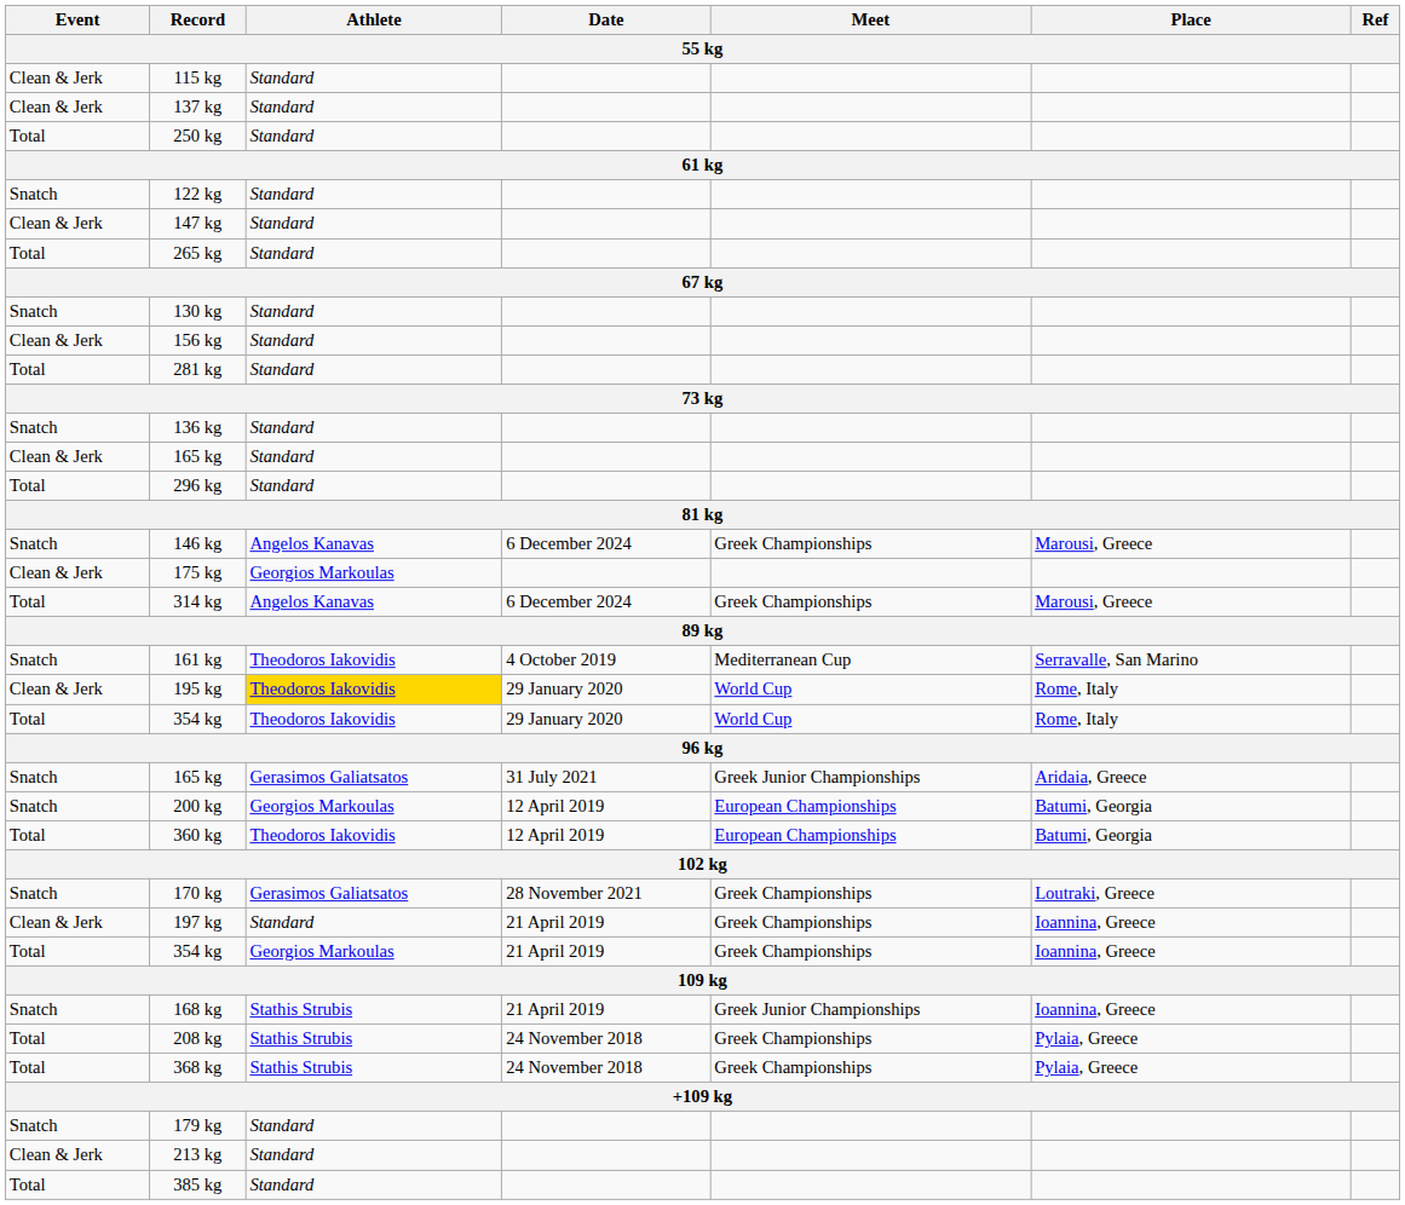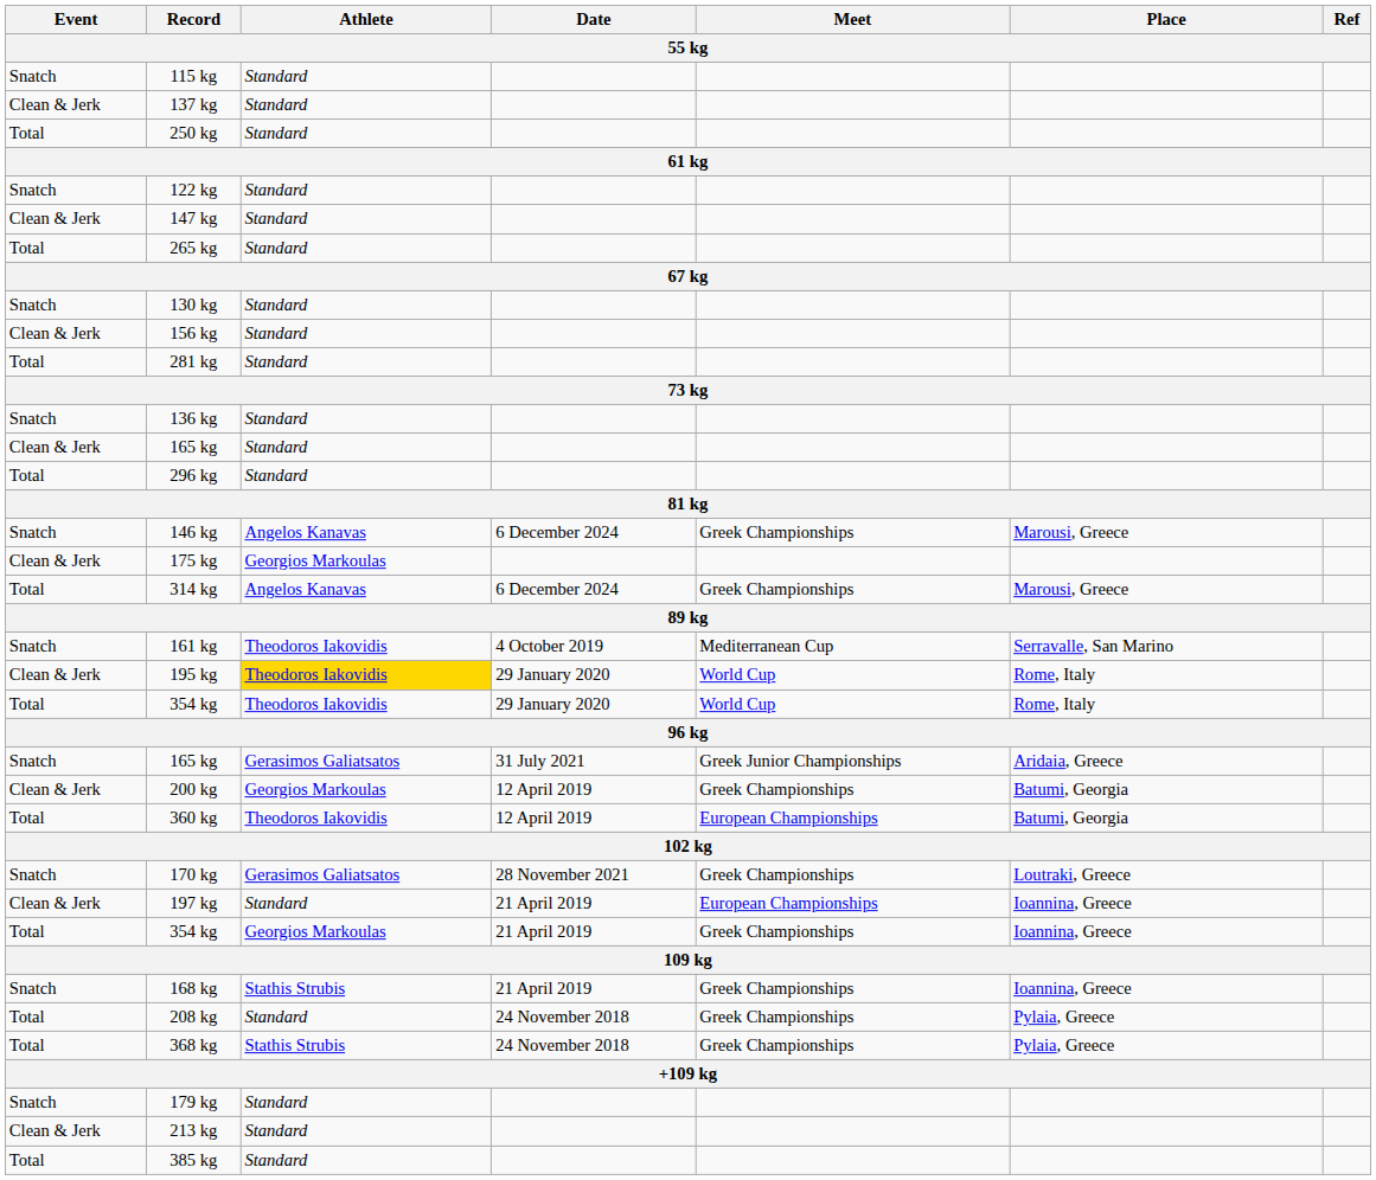 <table class="wikitable" style="font-size:95%; width: 95%;">
 <tr>
 <th width=9%>Event</th>
 <th width=6%>Record</th>
 <th width=16%>Athlete</th>
 <th width=13%>Date</th>
 <th width=20%>Meet</th>
 <th width=20%>Place</th>
 <th width=3%>Ref</th>
 </tr>
 <tr bgcolor="#DDDDDD">
 <th colspan="7">55 kg</th>
 </tr>
 <tr>
-<td>Clean & Jerk</td>
+<td>Snatch</td>
 <td align="center">115 kg</td>
 <td><em>Standard</em></td>
 <td></td>
 <td></td>
 <td></td>
 <td></td>
 </tr>
 <tr>
 <td>Clean & Jerk</td>
 <td align="center">137 kg</td>
 <td><em>Standard</em></td>
 <td></td>
 <td></td>
 <td></td>
 <td></td>
 </tr>
 <tr>
 <td>Total</td>
 <td align="center">250 kg</td>
 <td><em>Standard</em></td>
 <td></td>
 <td></td>
 <td></td>
 <td></td>
 </tr>
 <tr bgcolor="#DDDDDD">
 <th colspan="7">61 kg</th>
 </tr>
 <tr>
 <td>Snatch</td>
 <td align="center">122 kg</td>
 <td><em>Standard</em></td>
 <td></td>
 <td></td>
 <td></td>
 <td></td>
 </tr>
 <tr>
 <td>Clean & Jerk</td>
 <td align="center">147 kg</td>
 <td><em>Standard</em></td>
 <td></td>
 <td></td>
 <td></td>
 <td></td>
 </tr>
 <tr>
 <td>Total</td>
 <td align="center">265 kg</td>
 <td><em>Standard</em></td>
 <td></td>
 <td></td>
 <td></td>
 <td></td>
 </tr>
 <tr bgcolor="#DDDDDD">
 <th colspan="7">67 kg</th>
 </tr>
 <tr>
 <td>Snatch</td>
 <td align="center">130 kg</td>
 <td><em>Standard</em></td>
 <td></td>
 <td></td>
 <td></td>
 <td></td>
 </tr>
 <tr>
 <td>Clean & Jerk</td>
 <td align="center">156 kg</td>
 <td><em>Standard</em></td>
 <td></td>
 <td></td>
 <td></td>
 <td></td>
 </tr>
 <tr>
 <td>Total</td>
 <td align="center">281 kg</td>
 <td><em>Standard</em></td>
 <td></td>
 <td></td>
 <td></td>
 <td></td>
 </tr>
 <tr bgcolor="#DDDDDD">
 <th colspan="7">73 kg</th>
 </tr>
 <tr>
 <td>Snatch</td>
 <td align="center">136 kg</td>
 <td><em>Standard</em></td>
 <td></td>
 <td></td>
 <td></td>
 <td></td>
 </tr>
 <tr>
 <td>Clean & Jerk</td>
 <td align="center">165 kg</td>
 <td><em>Standard</em></td>
 <td></td>
 <td></td>
 <td></td>
 <td></td>
 </tr>
 <tr>
 <td>Total</td>
 <td align="center">296 kg</td>
 <td><em>Standard</em></td>
 <td></td>
 <td></td>
 <td></td>
 <td></td>
 </tr>
 <tr bgcolor="#DDDDDD">
 <th colspan="7">81 kg</th>
 </tr>
 <tr>
 <td>Snatch</td>
 <td align="center">146 kg</td>
 <td><a href='#'>Angelos Kanavas</a></td>
 <td>6 December 2024</td>
 <td>Greek Championships</td>
 <td><a href='#'>Marousi</a>, Greece</td>
 <td></td>
 </tr>
 <tr>
 <td>Clean & Jerk</td>
 <td align="center">175 kg</td>
 <td><a href='#'>Georgios Markoulas</a></td>
 <td></td>
 <td></td>
 <td></td>
 <td></td>
 </tr>
 <tr>
 <td>Total</td>
 <td align="center">314 kg</td>
 <td><a href='#'>Angelos Kanavas</a></td>
 <td>6 December 2024</td>
 <td>Greek Championships</td>
 <td><a href='#'>Marousi</a>, Greece</td>
 <td></td>
 </tr>
 <tr bgcolor="#DDDDDD">
 <th colspan="7">89 kg</th>
 </tr>
 <tr>
 <td>Snatch</td>
 <td align="center">161 kg</td>
 <td><a href='#'>Theodoros Iakovidis</a></td>
 <td>4 October 2019</td>
 <td>Mediterranean Cup</td>
 <td><a href='#'>Serravalle</a>, San Marino</td>
 <td></td>
 </tr>
 <tr>
 <td>Clean & Jerk</td>
 <td align="center">195 kg</td>
 <td style="background: gold;"><a href='#'>Theodoros Iakovidis</a></td>
 <td>29 January 2020</td>
 <td><a href='#'>World Cup</a></td>
 <td><a href='#'>Rome</a>, Italy</td>
 <td></td>
 </tr>
 <tr>
 <td>Total</td>
 <td align="center">354 kg</td>
 <td><a href='#'>Theodoros Iakovidis</a></td>
 <td>29 January 2020</td>
 <td><a href='#'>World Cup</a></td>
 <td><a href='#'>Rome</a>, Italy</td>
 <td></td>
 </tr>
 <tr bgcolor="#DDDDDD">
 <th colspan="7">96 kg</th>
 </tr>
 <tr>
 <td>Snatch</td>
 <td align="center">165 kg</td>
 <td><a href='#'>Gerasimos Galiatsatos</a></td>
 <td>31 July 2021</td>
 <td>Greek Junior Championships</td>
 <td><a href='#'>Aridaia</a>, Greece</td>
 <td></td>
 </tr>
 <tr>
-<td>Snatch</td>
+<td>Clean & Jerk</td>
 <td align="center">200 kg</td>
 <td><a href='#'>Georgios Markoulas</a></td>
 <td>12 April 2019</td>
-<td><a href='#'>European Championships</a></td>
+<td>Greek Championships</td>
 <td><a href='#'>Batumi</a>, Georgia</td>
 <td></td>
 </tr>
 <tr>
 <td>Total</td>
 <td align="center">360 kg</td>
 <td><a href='#'>Theodoros Iakovidis</a></td>
 <td>12 April 2019</td>
 <td><a href='#'>European Championships</a></td>
 <td><a href='#'>Batumi</a>, Georgia</td>
 <td></td>
 </tr>
 <tr bgcolor="#DDDDDD">
 <th colspan="7">102 kg</th>
 </tr>
 <tr>
 <td>Snatch</td>
 <td align="center">170 kg</td>
 <td><a href='#'>Gerasimos Galiatsatos</a></td>
 <td>28 November 2021</td>
 <td>Greek Championships</td>
 <td><a href='#'>Loutraki</a>, Greece</td>
 <td></td>
 </tr>
 <tr>
 <td>Clean & Jerk</td>
 <td align="center">197 kg</td>
 <td><em>Standard</em></td>
 <td>21 April 2019</td>
-<td>Greek Championships</td>
+<td><a href='#'>European Championships</a></td>
 <td><a href='#'>Ioannina</a>, Greece</td>
 <td></td>
 </tr>
 <tr>
 <td>Total</td>
 <td align="center">354 kg</td>
 <td><a href='#'>Georgios Markoulas</a></td>
 <td>21 April 2019</td>
 <td>Greek Championships</td>
 <td><a href='#'>Ioannina</a>, Greece</td>
 <td></td>
 </tr>
 <tr bgcolor="#DDDDDD">
 <th colspan="7">109 kg</th>
 </tr>
 <tr>
 <td>Snatch</td>
 <td align="center">168 kg</td>
 <td><a href='#'>Stathis Strubis</a></td>
 <td>21 April 2019</td>
-<td>Greek Junior Championships</td>
+<td>Greek Championships</td>
 <td><a href='#'>Ioannina</a>, Greece</td>
 <td></td>
 </tr>
 <tr>
 <td>Total</td>
 <td align="center">208 kg</td>
-<td><a href='#'>Stathis Strubis</a></td>
+<td><em>Standard</em></td>
 <td>24 November 2018</td>
 <td>Greek Championships</td>
 <td><a href='#'>Pylaia</a>, Greece</td>
 <td></td>
 </tr>
 <tr>
 <td>Total</td>
 <td align="center">368 kg</td>
 <td><a href='#'>Stathis Strubis</a></td>
 <td>24 November 2018</td>
 <td>Greek Championships</td>
 <td><a href='#'>Pylaia</a>, Greece</td>
 <td></td>
 </tr>
 <tr bgcolor="#DDDDDD">
 <th colspan="7">+109 kg</th>
 </tr>
 <tr>
 <td>Snatch</td>
 <td align="center">179 kg</td>
 <td><em>Standard</em></td>
 <td></td>
 <td></td>
 <td></td>
 <td></td>
 </tr>
 <tr>
 <td>Clean & Jerk</td>
 <td align="center">213 kg</td>
 <td><em>Standard</em></td>
 <td></td>
 <td></td>
 <td></td>
 <td></td>
 </tr>
 <tr>
 <td>Total</td>
 <td align="center">385 kg</td>
 <td><em>Standard</em></td>
 <td></td>
 <td></td>
 <td></td>
 <td></td>
 </tr>
 </table>
